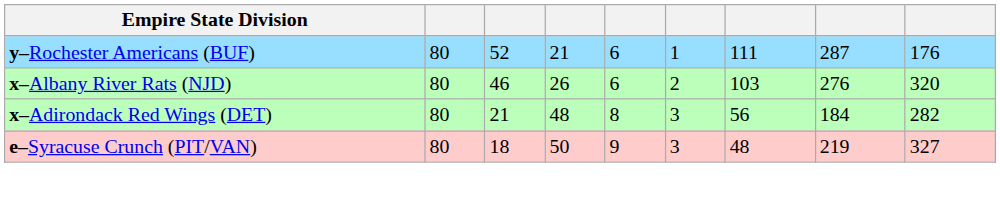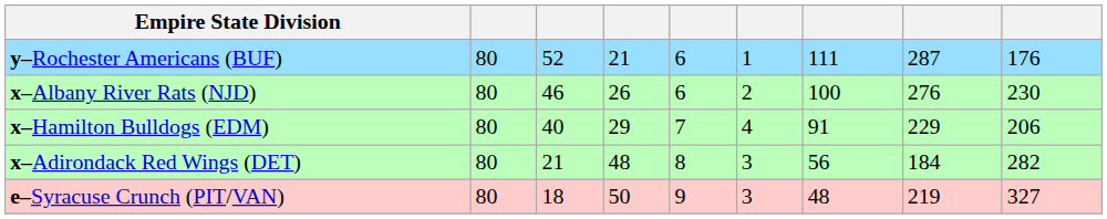 <table class="wikitable" style="width:50em">
 <tr>
 <th width="35%">Empire State Division</th>
 <th width="5%"></th>
 <th width="5%"></th>
 <th width="5%"></th>
 <th width="5%"></th>
 <th width="5%"></th>
 <th width="7.5%"></th>
 <th width="7.5%"></th>
 <th width="7.5%"></th>
 </tr>
 <tr bgcolor="#97DEFF">
 <td><strong>y–</strong><a href='#'>Rochester Americans</a> (<a href='#'>BUF</a>)</td>
 <td>80</td>
 <td>52</td>
 <td>21</td>
 <td>6</td>
 <td>1</td>
 <td>111</td>
 <td>287</td>
 <td>176</td>
 </tr>
 <tr bgcolor="#bbffbb">
 <td><strong>x–</strong><a href='#'>Albany River Rats</a> (<a href='#'>NJD</a>)</td>
 <td>80</td>
 <td>46</td>
 <td>26</td>
 <td>6</td>
 <td>2</td>
-<td>103</td>
+<td>100</td>
 <td>276</td>
-<td>320</td>
+<td>230</td>
+</tr>
+<tr bgcolor="#bbffbb">
+<td><strong>x–</strong><a href='#'>Hamilton Bulldogs</a> (<a href='#'>EDM</a>)</td>
+<td>80</td>
+<td>40</td>
+<td>29</td>
+<td>7</td>
+<td>4</td>
+<td>91</td>
+<td>229</td>
+<td>206</td>
 </tr>
 <tr bgcolor="#bbffbb">
 <td><strong>x–</strong><a href='#'>Adirondack Red Wings</a> (<a href='#'>DET</a>)</td>
 <td>80</td>
 <td>21</td>
 <td>48</td>
 <td>8</td>
 <td>3</td>
 <td>56</td>
 <td>184</td>
 <td>282</td>
 </tr>
 <tr bgcolor="#ffcccc">
 <td><strong>e–</strong><a href='#'>Syracuse Crunch</a> (<a href='#'>PIT</a>/<a href='#'>VAN</a>)</td>
 <td>80</td>
 <td>18</td>
 <td>50</td>
 <td>9</td>
 <td>3</td>
 <td>48</td>
 <td>219</td>
 <td>327</td>
 </tr>
 </table>
